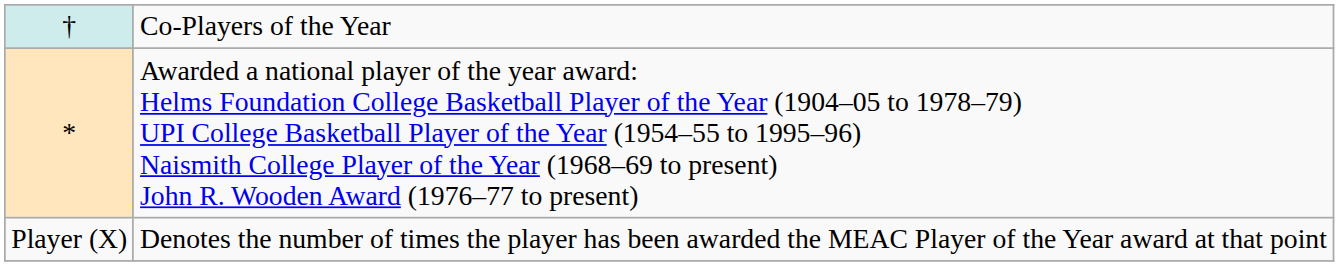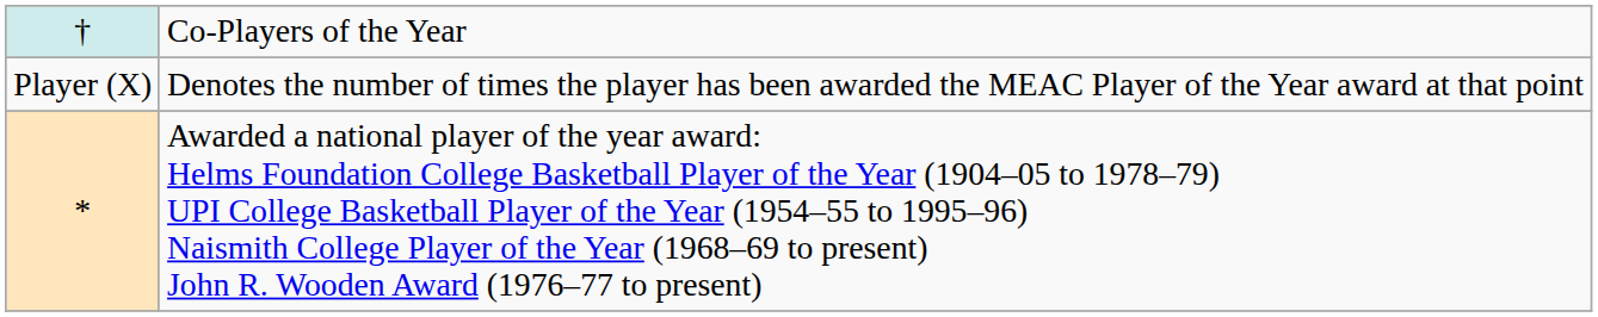 <table class="wikitable">
 <tr>
 <td style="background-color:#CFECEC;" align="center">†</td>
 <td>Co-Players of the Year</td>
 </tr>
 <tr>
+<td>Player (X)</td>
+<td>Denotes the number of times the player has been awarded the MEAC Player of the Year award at that point</td>
+</tr>
+<tr>
 <td style="background-color:#FFE6BD;" align="center">*</td>
 <td>Awarded a national player of the year award:<br><a href='#'>Helms Foundation College Basketball Player of the Year</a> (1904–05 to 1978–79)<br><a href='#'>UPI College Basketball Player of the Year</a> (1954–55 to 1995–96)<br><a href='#'>Naismith College Player of the Year</a> (1968–69 to present)<br><a href='#'>John R. Wooden Award</a> (1976–77 to present)</td>
 </tr>
-<tr>
-<td>Player (X)</td>
-<td>Denotes the number of times the player has been awarded the MEAC Player of the Year award at that point</td>
-</tr>
 </table>
